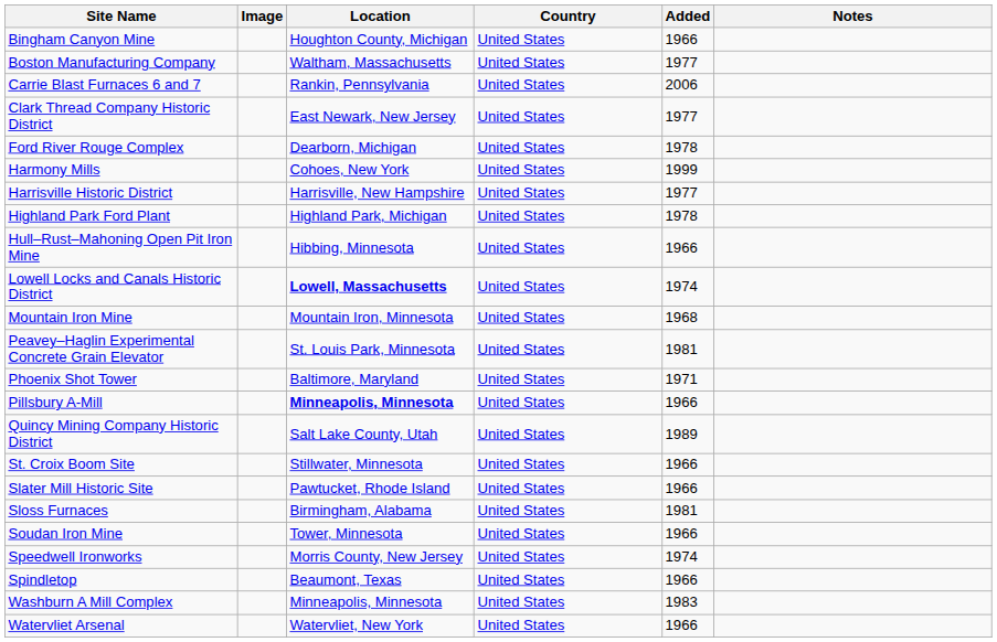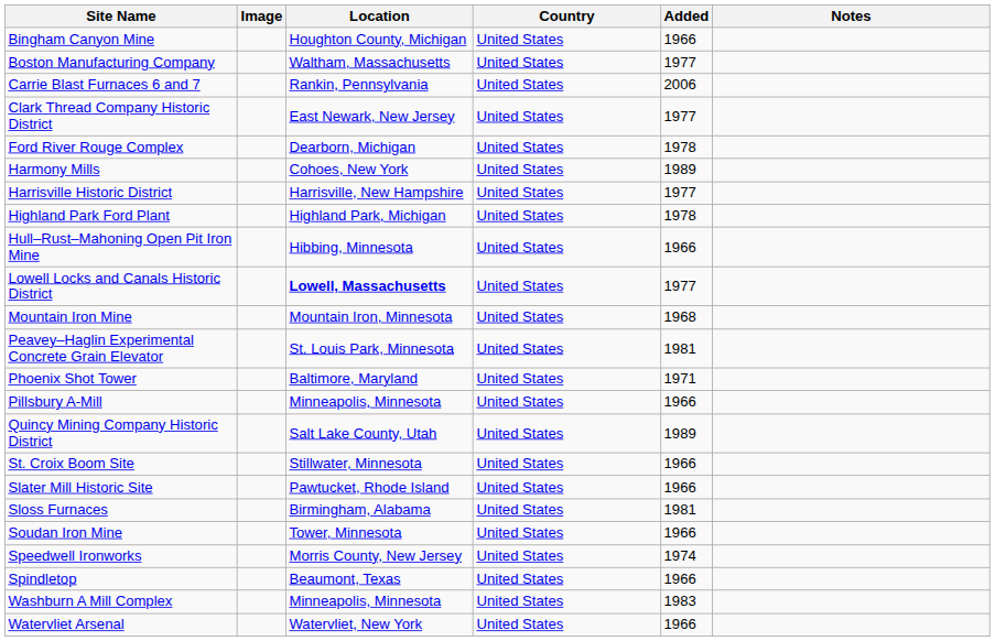 <table class="wikitable" border="1">
 <tr>
 <th scope="col" width="250">Site Name</th>
 <th>Image</th>
 <th scope="col" width="200">Location</th>
 <th scope="col" width="200">Country</th>
 <th>Added</th>
 <th scope="col" width="300">Notes</th>
 </tr>
 <tr>
 <td><a href='#'>Bingham Canyon Mine</a></td>
 <td></td>
 <td><a href='#'>Houghton County, Michigan</a></td>
 <td><a href='#'>United States</a></td>
 <td>1966</td>
 <td></td>
 </tr>
 <tr>
 <td><a href='#'>Boston Manufacturing Company</a></td>
 <td></td>
 <td><a href='#'>Waltham, Massachusetts</a></td>
 <td><a href='#'>United States</a></td>
 <td>1977</td>
 <td></td>
 </tr>
 <tr>
 <td><a href='#'>Carrie Blast Furnaces 6 and 7</a></td>
 <td></td>
 <td><a href='#'>Rankin, Pennsylvania</a></td>
 <td><a href='#'>United States</a></td>
 <td>2006</td>
 <td></td>
 </tr>
 <tr>
 <td><a href='#'>Clark Thread Company Historic District</a></td>
 <td></td>
 <td><a href='#'>East Newark, New Jersey</a></td>
 <td><a href='#'>United States</a></td>
 <td>1977</td>
 <td></td>
 </tr>
 <tr>
 <td><a href='#'>Ford River Rouge Complex</a></td>
 <td></td>
 <td><a href='#'>Dearborn, Michigan</a></td>
 <td><a href='#'>United States</a></td>
 <td>1978</td>
 <td></td>
 </tr>
 <tr>
 <td><a href='#'>Harmony Mills</a></td>
 <td></td>
 <td><a href='#'>Cohoes, New York</a></td>
 <td><a href='#'>United States</a></td>
-<td>1999</td>
+<td>1989</td>
 <td></td>
 </tr>
 <tr>
 <td><a href='#'>Harrisville Historic District</a></td>
 <td></td>
 <td><a href='#'>Harrisville, New Hampshire</a></td>
 <td><a href='#'>United States</a></td>
 <td>1977</td>
 <td></td>
 </tr>
 <tr>
 <td><a href='#'>Highland Park Ford Plant</a></td>
 <td></td>
 <td><a href='#'>Highland Park, Michigan</a></td>
 <td><a href='#'>United States</a></td>
 <td>1978</td>
 <td></td>
 </tr>
 <tr>
 <td><a href='#'>Hull–Rust–Mahoning Open Pit Iron Mine</a></td>
 <td></td>
 <td><a href='#'>Hibbing, Minnesota</a></td>
 <td><a href='#'>United States</a></td>
 <td>1966</td>
 <td></td>
 </tr>
 <tr>
 <td><a href='#'>Lowell Locks and Canals Historic District</a></td>
 <td></td>
 <td><strong><a href='#'>Lowell, Massachusetts</a></strong></td>
 <td><a href='#'>United States</a></td>
-<td>1974</td>
+<td>1977</td>
 <td></td>
 </tr>
 <tr>
 <td><a href='#'>Mountain Iron Mine</a></td>
 <td></td>
 <td><a href='#'>Mountain Iron, Minnesota</a></td>
 <td><a href='#'>United States</a></td>
 <td>1968</td>
 <td></td>
 </tr>
 <tr>
 <td><a href='#'>Peavey–Haglin Experimental Concrete Grain Elevator</a></td>
 <td></td>
 <td><a href='#'>St. Louis Park, Minnesota</a></td>
 <td><a href='#'>United States</a></td>
 <td>1981</td>
 <td></td>
 </tr>
 <tr>
 <td><a href='#'>Phoenix Shot Tower</a></td>
 <td></td>
 <td><a href='#'>Baltimore, Maryland</a></td>
 <td><a href='#'>United States</a></td>
 <td>1971</td>
 <td></td>
 </tr>
 <tr>
 <td><a href='#'>Pillsbury A-Mill</a></td>
 <td></td>
-<td><strong><a href='#'>Minneapolis, Minnesota</a></strong></td>
+<td><a href='#'>Minneapolis, Minnesota</a></td>
 <td><a href='#'>United States</a></td>
 <td>1966</td>
 <td></td>
 </tr>
 <tr>
 <td><a href='#'>Quincy Mining Company Historic District</a></td>
 <td></td>
 <td><a href='#'>Salt Lake County, Utah</a></td>
 <td><a href='#'>United States</a></td>
 <td>1989</td>
 <td></td>
 </tr>
 <tr>
 <td><a href='#'>St. Croix Boom Site</a></td>
 <td></td>
 <td><a href='#'>Stillwater, Minnesota</a></td>
 <td><a href='#'>United States</a></td>
 <td>1966</td>
 <td></td>
 </tr>
 <tr>
 <td><a href='#'>Slater Mill Historic Site</a></td>
 <td></td>
 <td><a href='#'>Pawtucket, Rhode Island</a></td>
 <td><a href='#'>United States</a></td>
 <td>1966</td>
 <td></td>
 </tr>
 <tr>
 <td><a href='#'>Sloss Furnaces</a></td>
 <td></td>
 <td><a href='#'>Birmingham, Alabama</a></td>
 <td><a href='#'>United States</a></td>
 <td>1981</td>
 <td></td>
 </tr>
 <tr>
 <td><a href='#'>Soudan Iron Mine</a></td>
 <td></td>
 <td><a href='#'>Tower, Minnesota</a></td>
 <td><a href='#'>United States</a></td>
 <td>1966</td>
 <td></td>
 </tr>
 <tr>
 <td><a href='#'>Speedwell Ironworks</a></td>
 <td></td>
 <td><a href='#'>Morris County, New Jersey</a></td>
 <td><a href='#'>United States</a></td>
 <td>1974</td>
 <td></td>
 </tr>
 <tr>
 <td><a href='#'>Spindletop</a></td>
 <td></td>
 <td><a href='#'>Beaumont, Texas</a></td>
 <td><a href='#'>United States</a></td>
 <td>1966</td>
 <td></td>
 </tr>
 <tr>
 <td><a href='#'>Washburn A Mill Complex</a></td>
 <td></td>
 <td><a href='#'>Minneapolis, Minnesota</a></td>
 <td><a href='#'>United States</a></td>
 <td>1983</td>
 <td></td>
 </tr>
 <tr>
 <td><a href='#'>Watervliet Arsenal</a></td>
 <td></td>
 <td><a href='#'>Watervliet, New York</a></td>
 <td><a href='#'>United States</a></td>
 <td>1966</td>
 <td></td>
 </tr>
 </table>
